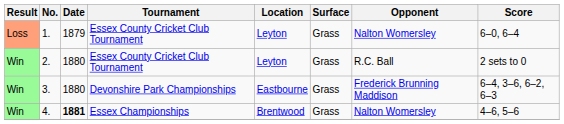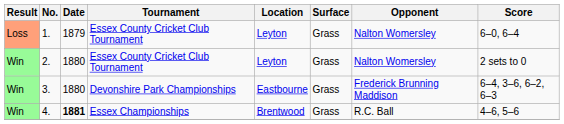 <table class="wikitable" style="font-size:98%">
 <tr>
 <th>Result</th>
 <th>No.</th>
 <th>Date</th>
 <th>Tournament</th>
 <th>Location</th>
 <th>Surface</th>
 <th>Opponent</th>
 <th>Score</th>
 </tr>
 <tr>
 <td style="background:#ffa07a;">Loss</td>
 <td>1.</td>
 <td>1879</td>
 <td><a href='#'>Essex County Cricket Club Tournament</a></td>
 <td><a href='#'>Leyton</a></td>
 <td>Grass</td>
 <td> <a href='#'>Nalton Womersley</a></td>
 <td>6–0, 6–4</td>
 </tr>
 <tr>
 <td style="background:#98fb98;">Win</td>
 <td>2.</td>
 <td>1880</td>
 <td><a href='#'>Essex County Cricket Club Tournament</a></td>
 <td><a href='#'>Leyton</a></td>
 <td>Grass</td>
-<td>  R.C. Ball</td>
+<td> <a href='#'>Nalton Womersley</a></td>
 <td>2 sets to 0</td>
 </tr>
 <tr>
 <td style="background:#98fb98;">Win</td>
 <td>3.</td>
 <td>1880</td>
 <td><a href='#'>Devonshire Park Championships</a></td>
 <td><a href='#'>Eastbourne</a></td>
 <td>Grass</td>
 <td> <a href='#'>Frederick Brunning Maddison</a></td>
 <td>6–4, 3–6, 6–2, 6–3</td>
 </tr>
 <tr>
 <td style="background:#98fb98;">Win</td>
 <td>4.</td>
 <td><strong>1881</strong></td>
 <td><a href='#'>Essex Championships</a></td>
 <td><a href='#'>Brentwood</a></td>
 <td>Grass</td>
-<td> <a href='#'>Nalton Womersley</a></td>
+<td>  R.C. Ball</td>
 <td>4–6, 5–6</td>
 </tr>
 <tr>
 </tr>
 </table>
